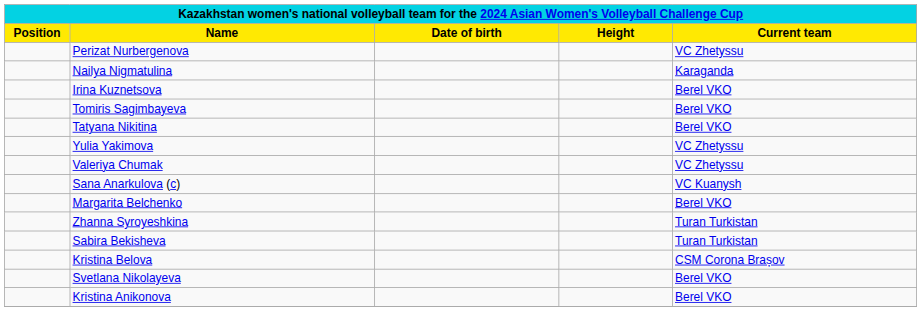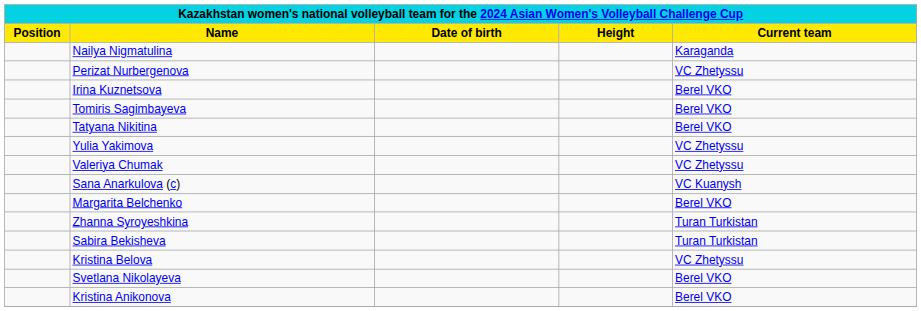 <table class="wikitable sortable" style="font-size:90%; text-align:center;">
 <tr>
 <th colspan="5" style= "background:#03D2E3; color:#FFFFF"><strong>Kazakhstan women's national volleyball team for the <a href='#'>2024 Asian Women's Volleyball Challenge Cup</a></strong></th>
 </tr>
 <tr>
 <th style="width:5em; background:#FFE902; color:##FFFFF;">Position</th>
 <th style="width:25em; background:#FFE902; color:##FFFFF;">Name</th>
 <th style="width:15em; background:#FFE902; color:##FFFFF;">Date of birth</th>
 <th style="width:9em; background:#FFE902; color:##FFFFF;">Height</th>
 <th style="width:20em; background:#FFE902; color:##FFFFF;">Current team</th>
 </tr>
 <tr align=center>
 <td></td>
+<td align=left><a href='#'>Nailya Nigmatulina</a></td>
+<td align=right></td>
+<td></td>
+<td align=left> <a href='#'>Karaganda</a></td>
+</tr>
+<tr align=center>
+<td></td>
 <td align=left><a href='#'>Perizat Nurbergenova</a></td>
 <td align=right></td>
 <td></td>
 <td align=left> <a href='#'>VC Zhetyssu</a></td>
-</tr>
-<tr align=center>
-<td></td>
-<td align=left><a href='#'>Nailya Nigmatulina</a></td>
-<td align=right></td>
-<td></td>
-<td align=left> <a href='#'>Karaganda</a></td>
 </tr>
 <tr align=center>
 <td></td>
 <td align=left><a href='#'>Irina Kuznetsova</a></td>
 <td align=right></td>
 <td></td>
 <td align=left> <a href='#'>Berel VKO</a></td>
 </tr>
 <tr align=center>
 <td></td>
 <td align=left><a href='#'>Tomiris Sagimbayeva</a></td>
 <td align=right></td>
 <td></td>
 <td align=left> <a href='#'>Berel VKO</a></td>
 </tr>
 <tr align=center>
 <td></td>
 <td align=left><a href='#'>Tatyana Nikitina</a></td>
 <td align=right></td>
 <td></td>
 <td align=left> <a href='#'>Berel VKO</a></td>
 </tr>
 <tr align=center>
 <td></td>
 <td align=left><a href='#'>Yulia Yakimova</a></td>
 <td align=right></td>
 <td></td>
 <td align=left> <a href='#'>VC Zhetyssu</a></td>
 </tr>
 <tr align=center>
 <td></td>
 <td align=left><a href='#'>Valeriya Chumak</a></td>
 <td align=right></td>
 <td></td>
 <td align=left> <a href='#'>VC Zhetyssu</a></td>
 </tr>
 <tr align=center>
 <td></td>
 <td align=left><a href='#'>Sana Anarkulova</a> (<a href='#'>c</a>)</td>
 <td align=right></td>
 <td></td>
 <td align=left> <a href='#'>VC Kuanysh</a></td>
 </tr>
 <tr align=center>
 <td></td>
 <td align=left><a href='#'>Margarita Belchenko</a></td>
 <td align=right></td>
 <td></td>
 <td align=left> <a href='#'>Berel VKO</a></td>
 </tr>
 <tr align=center>
 <td></td>
 <td align=left><a href='#'>Zhanna Syroyeshkina</a></td>
 <td align=right></td>
 <td></td>
 <td align=left> <a href='#'>Turan Turkistan</a></td>
 </tr>
 <tr align=center>
 <td></td>
 <td align=left><a href='#'>Sabira Bekisheva</a></td>
 <td align=right></td>
 <td></td>
 <td align=left> <a href='#'>Turan Turkistan</a></td>
 </tr>
 <tr align=center>
 <td></td>
 <td align=left><a href='#'>Kristina Belova</a></td>
 <td align=right></td>
 <td></td>
-<td align=left> <a href='#'>CSM Corona Brașov</a></td>
+<td align=left> <a href='#'>VC Zhetyssu</a></td>
 </tr>
 <tr align=center>
 <td></td>
 <td align=left><a href='#'>Svetlana Nikolayeva</a></td>
 <td align=right></td>
 <td></td>
 <td align=left> <a href='#'>Berel VKO</a></td>
 </tr>
 <tr align=center>
 <td></td>
 <td align=left><a href='#'>Kristina Anikonova</a></td>
 <td align=right></td>
 <td></td>
 <td align=left> <a href='#'>Berel VKO</a></td>
 </tr>
 <tr align=center>
 </tr>
 </table>
